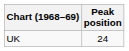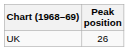 <table class="wikitable">
 <tr>
 <th align="left">Chart (1968–69)</th>
 <th align="left">Peak<br>position</th>
 </tr>
 <tr>
 <td>UK </td>
-<td style="text-align:center;">24</td>
+<td style="text-align:center;">26</td>
 </tr>
 </table>
